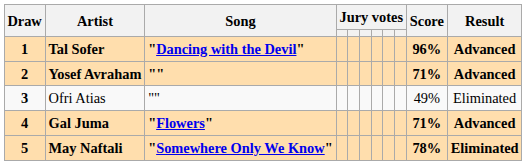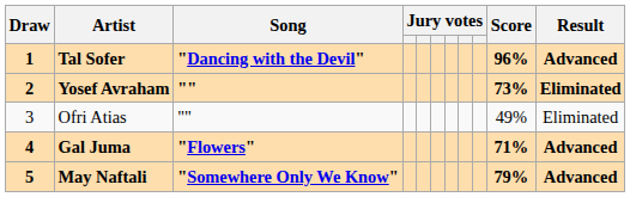 <table class="sortable wikitable" style="margin: 1em auto 1em auto; text-align:center; font-size:90%; line-height:18px;">
 <tr>
 </tr>
 <tr>
 <th rowspan="2">Draw</th>
 <th rowspan="2">Artist</th>
 <th rowspan="2">Song</th>
 <th colspan="6" class="unsortable">Jury votes</th>
 <th rowspan="2">Score</th>
 <th rowspan="2">Result</th>
 </tr>
 <tr>
 <th class="unsortable"></th>
 <th class="unsortable"></th>
 <th class="unsortable"></th>
 <th class="unsortable"></th>
 <th class="unsortable"></th>
 <th class="unsortable"></th>
 </tr>
 <tr style="font-weight:bold; background:navajowhite;">
 <td>1</td>
 <td align="left">Tal Sofer</td>
 <td align="left">"<a href='#'>Dancing with the Devil</a>"</td>
 <td></td>
 <td></td>
 <td></td>
 <td></td>
 <td></td>
 <td></td>
 <td>96%</td>
 <td>Advanced</td>
 </tr>
 <tr style="font-weight:bold; background:navajowhite;">
 <td>2</td>
 <td align="left">Yosef Avraham</td>
 <td align="left">""</td>
 <td></td>
 <td></td>
 <td></td>
 <td></td>
 <td></td>
 <td></td>
-<td>71%</td>
-<td>Advanced</td>
+<td>73%</td>
+<td>Eliminated</td>
 </tr>
 <tr>
-<td><strong>3</strong></td>
+<td>3</td>
 <td align="left">Ofri Atias</td>
 <td align="left">""</td>
 <td></td>
 <td></td>
 <td></td>
 <td></td>
 <td></td>
 <td></td>
 <td>49%</td>
 <td>Eliminated</td>
 </tr>
 <tr style="font-weight:bold; background:navajowhite;">
 <td>4</td>
 <td align="left">Gal Juma</td>
 <td align="left">"<a href='#'>Flowers</a>"</td>
 <td></td>
 <td></td>
 <td></td>
 <td></td>
 <td></td>
 <td></td>
 <td>71%</td>
 <td>Advanced</td>
 </tr>
 <tr style="font-weight:bold; background:navajowhite;">
 <td>5</td>
 <td align="left">May Naftali</td>
 <td align="left">"<a href='#'>Somewhere Only We Know</a>"</td>
 <td></td>
 <td></td>
 <td></td>
 <td></td>
 <td></td>
 <td></td>
-<td>78%</td>
-<td>Eliminated</td>
+<td>79%</td>
+<td>Advanced</td>
 </tr>
 </table>
